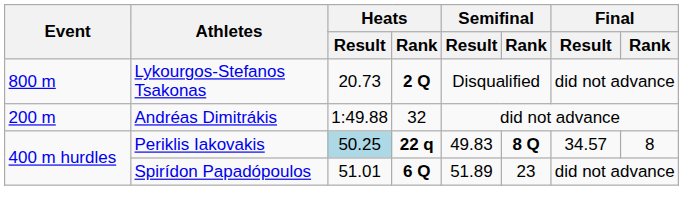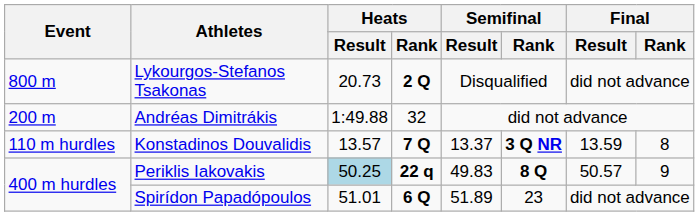 <table class="wikitable" border="1" style="font-size:90%">
 <tr>
 <th rowspan="2" width=100>Event</th>
 <th rowspan="2" width=160>Athletes</th>
 <th colspan="2">Heats</th>
 <th colspan="2">Semifinal</th>
 <th colspan="2">Final</th>
 </tr>
 <tr>
 <th>Result</th>
 <th>Rank</th>
 <th>Result</th>
 <th>Rank</th>
 <th>Result</th>
 <th>Rank</th>
 </tr>
 <tr>
 <td><a href='#'>800 m</a></td>
 <td><a href='#'>Lykourgos-Stefanos Tsakonas</a></td>
 <td align=center>20.73</td>
 <td align=center><strong>2 Q</strong></td>
 <td align=center colspan="2">Disqualified</td>
 <td align=center colspan="2">did not advance</td>
 </tr>
 <tr>
 <td><a href='#'>200 m</a></td>
 <td><a href='#'>Andréas Dimitrákis</a></td>
 <td align=center>1:49.88</td>
 <td align=center>32</td>
 <td align=center colspan="4">did not advance</td>
 </tr>
 <tr>
+<td><a href='#'>110 m hurdles</a></td>
+<td><a href='#'>Konstadinos Douvalidis</a></td>
+<td align=center>13.57</td>
+<td align=center><strong>7 Q</strong></td>
+<td align=center>13.37</td>
+<td align=center><strong>3 Q <a href='#'>NR</a></strong></td>
+<td align=center>13.59</td>
+<td align=center>8</td>
+</tr>
+<tr>
 <td rowspan=2><a href='#'>400 m hurdles</a></td>
 <td><a href='#'>Periklis Iakovakis</a></td>
 <td align=center style="background: lightblue;">50.25</td>
 <td align=center><strong>22 q</strong></td>
 <td align=center>49.83</td>
 <td align=center><strong>8 Q</strong></td>
-<td align=center>34.57</td>
-<td align=center>8</td>
+<td align=center>50.57</td>
+<td align=center>9</td>
 </tr>
 <tr>
 <td><a href='#'>Spirídon Papadópoulos</a></td>
 <td align=center>51.01</td>
 <td align=center><strong>6 Q</strong></td>
 <td align=center>51.89</td>
 <td align=center>23</td>
 <td align=center colspan="2">did not advance</td>
 </tr>
 </table>
